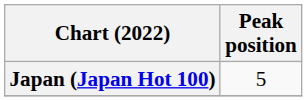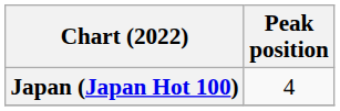 <table class="wikitable sortable plainrowheaders" style="text-align:center">
 <tr>
 <th scope="col">Chart (2022)</th>
 <th scope="col">Peak<br>position</th>
 </tr>
 <tr>
 <th scope="row">Japan (<a href='#'>Japan Hot 100</a>)</th>
-<td>5</td>
+<td>4</td>
 </tr>
 <tr>
 </tr>
 </table>
